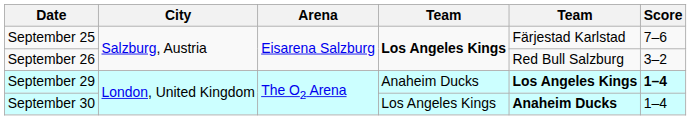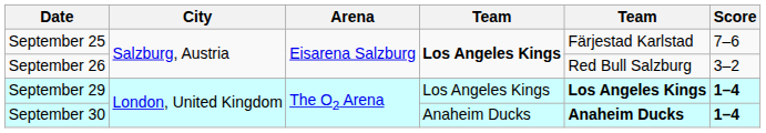 <table class="wikitable">
 <tr>
 <th>Date</th>
 <th>City</th>
 <th>Arena</th>
 <th>Team</th>
 <th>Team</th>
 <th>Score</th>
 </tr>
 <tr>
 <td>September 25</td>
 <td rowspan="2"><a href='#'>Salzburg</a>, Austria</td>
 <td rowspan="2"><a href='#'>Eisarena Salzburg</a></td>
 <td rowspan="2"><strong>Los Angeles Kings</strong></td>
 <td>Färjestad Karlstad</td>
 <td>7–6</td>
 </tr>
 <tr>
 <td>September 26</td>
 <td>Red Bull Salzburg</td>
 <td>3–2</td>
 </tr>
 <tr bgcolor="#ccffff">
 <td>September 29</td>
 <td rowspan="2"><a href='#'>London</a>, United Kingdom</td>
 <td rowspan="2"><a href='#'>The O<sub>2</sub> Arena</a></td>
-<td>Anaheim Ducks</td>
+<td>Los Angeles Kings</td>
 <td><strong>Los Angeles Kings</strong></td>
 <td><strong>1–4</strong></td>
 </tr>
 <tr bgcolor="#ccffff">
 <td>September 30</td>
-<td>Los Angeles Kings</td>
+<td>Anaheim Ducks</td>
 <td><strong>Anaheim Ducks</strong></td>
-<td>1–4</td>
+<td><strong>1–4</strong></td>
 </tr>
 </table>
